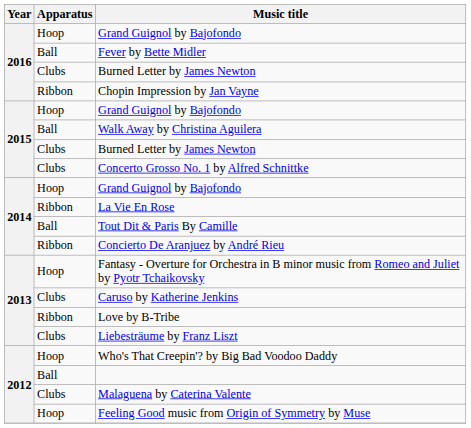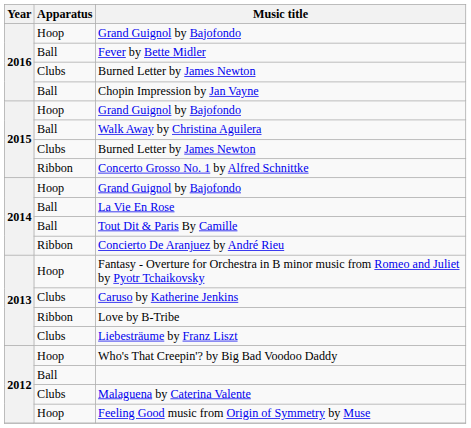 <table class="wikitable plainrowheaders">
 <tr>
 <th scope=col>Year</th>
 <th scope=col>Apparatus</th>
 <th scope=col>Music title </th>
 </tr>
 <tr>
 <th scope=row rowspan=4>2016</th>
 <td>Hoop</td>
 <td><a href='#'>Grand Guignol</a> by <a href='#'>Bajofondo</a></td>
 </tr>
 <tr>
 <td>Ball</td>
 <td><a href='#'>Fever</a> by <a href='#'>Bette Midler</a></td>
 </tr>
 <tr>
 <td>Clubs</td>
 <td>Burned Letter by <a href='#'>James Newton</a></td>
 </tr>
 <tr>
-<td>Ribbon</td>
+<td>Ball</td>
 <td>Chopin Impression by <a href='#'>Jan Vayne</a></td>
 </tr>
 <tr>
 <th scope=row rowspan=4>2015</th>
 <td>Hoop</td>
 <td><a href='#'>Grand Guignol</a> by <a href='#'>Bajofondo</a></td>
 </tr>
 <tr>
 <td>Ball</td>
 <td><a href='#'>Walk Away</a> by <a href='#'>Christina Aguilera</a></td>
 </tr>
 <tr>
 <td>Clubs</td>
 <td>Burned Letter by <a href='#'>James Newton</a></td>
 </tr>
 <tr>
-<td>Clubs</td>
+<td>Ribbon</td>
 <td><a href='#'>Concerto Grosso No. 1</a> by <a href='#'>Alfred Schnittke</a></td>
 </tr>
 <tr>
 <th scope=row rowspan=4>2014</th>
 <td>Hoop</td>
 <td><a href='#'>Grand Guignol</a> by <a href='#'>Bajofondo</a></td>
 </tr>
 <tr>
-<td>Ribbon</td>
+<td>Ball</td>
 <td><a href='#'>La Vie En Rose</a></td>
 </tr>
 <tr>
 <td>Ball</td>
 <td><a href='#'>Tout Dit & Paris</a> By <a href='#'>Camille</a></td>
 </tr>
 <tr>
 <td>Ribbon</td>
 <td><a href='#'>Concierto De Aranjuez</a> by <a href='#'>André Rieu</a></td>
 </tr>
 <tr>
 <th scope=row rowspan=4>2013</th>
 <td>Hoop</td>
 <td>Fantasy - Overture for Orchestra in B minor music from <a href='#'>Romeo and Juliet</a> by <a href='#'>Pyotr Tchaikovsky</a></td>
 </tr>
 <tr>
 <td>Clubs</td>
 <td><a href='#'>Caruso</a> by <a href='#'>Katherine Jenkins</a></td>
 </tr>
 <tr>
 <td>Ribbon</td>
 <td>Love by B-Tribe</td>
 </tr>
 <tr>
 <td>Clubs</td>
 <td><a href='#'>Liebesträume</a> by <a href='#'>Franz Liszt</a></td>
 </tr>
 <tr>
 <th scope=row rowspan=4>2012</th>
 <td>Hoop</td>
 <td>Who's That Creepin'? by Big Bad Voodoo Daddy</td>
 </tr>
 <tr>
 <td>Ball</td>
 <td></td>
 </tr>
 <tr>
 <td>Clubs</td>
 <td><a href='#'>Malaguena</a> by <a href='#'>Caterina Valente</a></td>
 </tr>
 <tr>
 <td>Hoop</td>
 <td><a href='#'>Feeling Good</a> music from <a href='#'>Origin of Symmetry</a> by <a href='#'>Muse</a></td>
 </tr>
 <tr>
 </tr>
 </table>
